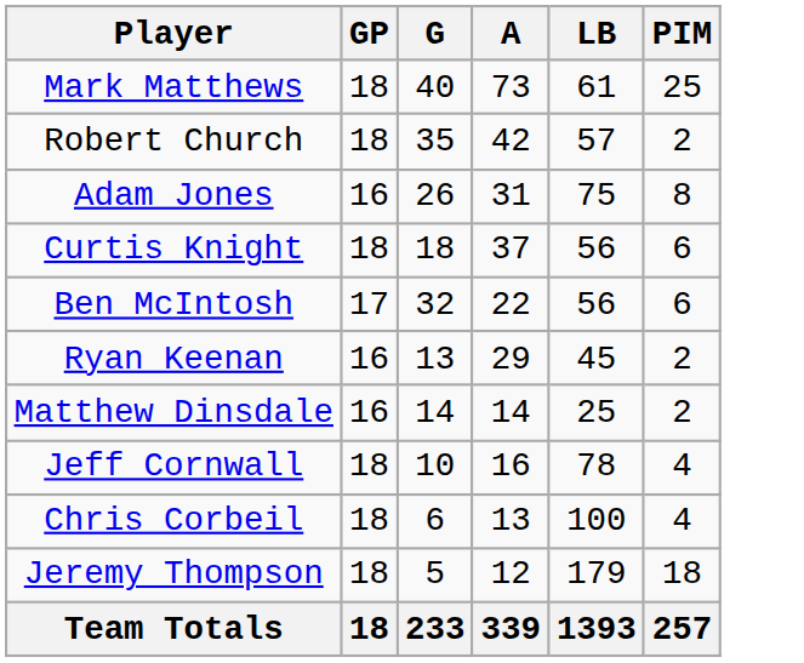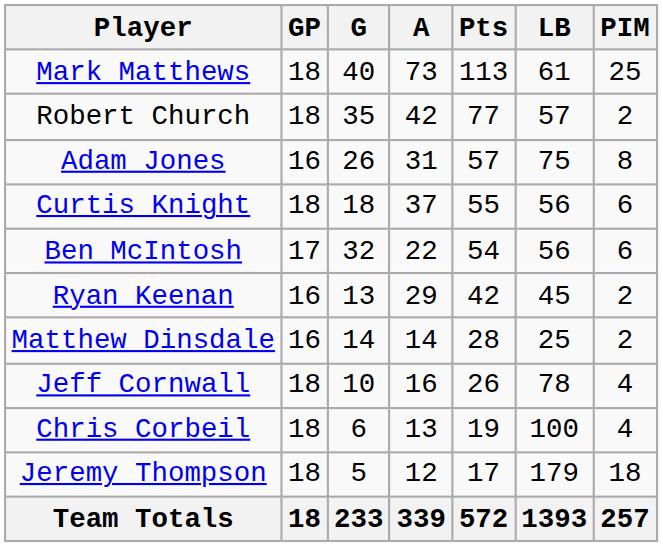 <table class="wikitable sortable">
 <tr>
 <th>Player</th>
 <th>GP</th>
 <th>G</th>
 <th>A</th>
+<th>Pts</th>
 <th>LB</th>
 <th>PIM</th>
 </tr>
 <tr align=center>
 <td><a href='#'>Mark Matthews</a></td>
 <td>18</td>
 <td>40</td>
 <td>73</td>
+<td>113</td>
 <td>61</td>
 <td>25</td>
 </tr>
 <tr align=center>
 <td>Robert Church</td>
 <td>18</td>
 <td>35</td>
 <td>42</td>
+<td>77</td>
 <td>57</td>
 <td>2</td>
 </tr>
 <tr align=center>
 <td><a href='#'>Adam Jones</a></td>
 <td>16</td>
 <td>26</td>
 <td>31</td>
+<td>57</td>
 <td>75</td>
 <td>8</td>
 </tr>
 <tr align=center>
 <td><a href='#'>Curtis Knight</a></td>
 <td>18</td>
 <td>18</td>
 <td>37</td>
+<td>55</td>
 <td>56</td>
 <td>6</td>
 </tr>
 <tr align=center>
 <td><a href='#'>Ben McIntosh</a></td>
 <td>17</td>
 <td>32</td>
 <td>22</td>
+<td>54</td>
 <td>56</td>
 <td>6</td>
 </tr>
 <tr align=center>
 <td><a href='#'>Ryan Keenan</a></td>
 <td>16</td>
 <td>13</td>
 <td>29</td>
+<td>42</td>
 <td>45</td>
 <td>2</td>
 </tr>
 <tr align=center>
 <td><a href='#'>Matthew Dinsdale</a></td>
 <td>16</td>
 <td>14</td>
 <td>14</td>
+<td>28</td>
 <td>25</td>
 <td>2</td>
 </tr>
 <tr align=center>
 <td><a href='#'>Jeff Cornwall</a></td>
 <td>18</td>
 <td>10</td>
 <td>16</td>
+<td>26</td>
 <td>78</td>
 <td>4</td>
 </tr>
 <tr align=center>
 <td><a href='#'>Chris Corbeil</a></td>
 <td>18</td>
 <td>6</td>
 <td>13</td>
+<td>19</td>
 <td>100</td>
 <td>4</td>
 </tr>
 <tr align=center>
 <td><a href='#'>Jeremy Thompson</a></td>
 <td>18</td>
 <td>5</td>
 <td>12</td>
+<td>17</td>
 <td>179</td>
 <td>18</td>
 </tr>
 <tr align=center>
 <th>Team Totals</th>
 <th>18</th>
 <th>233</th>
 <th>339</th>
+<th>572</th>
 <th>1393</th>
 <th>257</th>
 </tr>
 </table>
